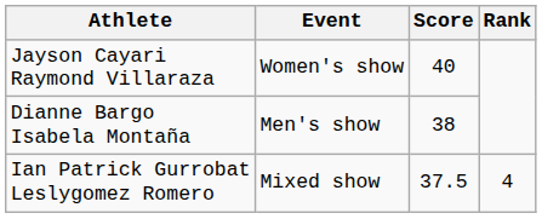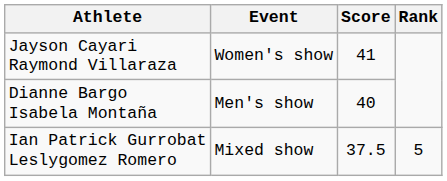 <table class="wikitable" style="font-size:90%">
 <tr>
 <th>Athlete</th>
 <th>Event</th>
 <th>Score</th>
 <th>Rank</th>
 </tr>
 <tr align=center>
 <td align=left>Jayson Cayari<br>Raymond Villaraza</td>
 <td align=left>Women's show</td>
-<td>40</td>
+<td>41</td>
 <td rowspan=2></td>
 </tr>
 <tr align=center>
 <td align=left>Dianne Bargo<br>Isabela Montaña</td>
 <td align=left>Men's show</td>
-<td>38</td>
+<td>40</td>
 </tr>
 <tr align=center>
 <td align=left>Ian Patrick Gurrobat<br>Leslygomez Romero</td>
 <td align=left>Mixed show</td>
 <td>37.5</td>
-<td>4</td>
+<td>5</td>
 </tr>
 </table>
